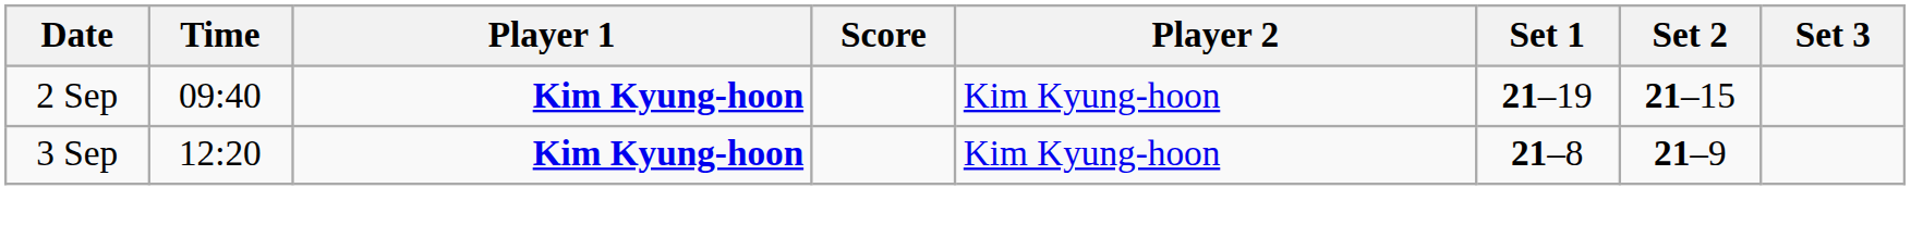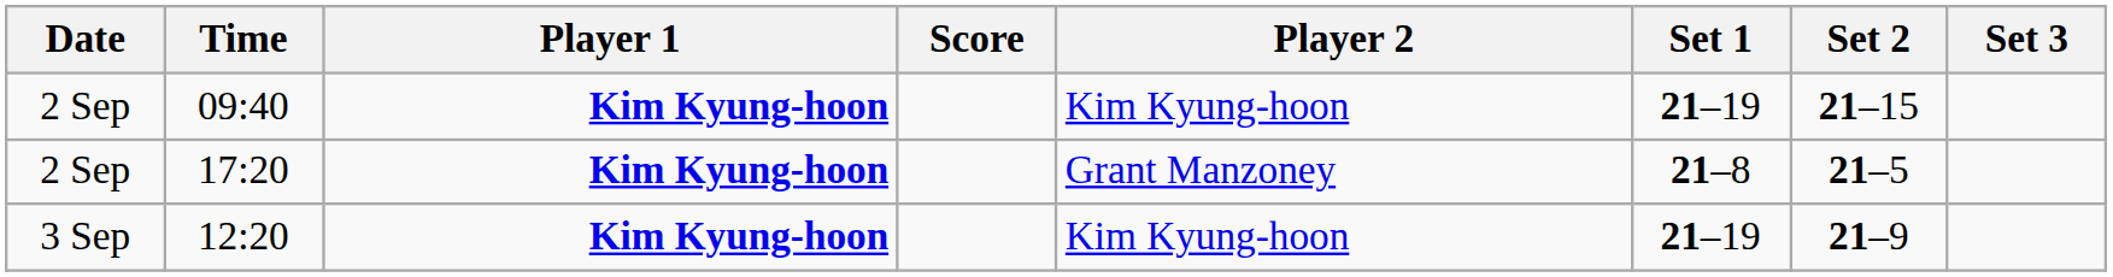 <table class="wikitable" style="font-size:90%; text-align:center">
 <tr>
 <th width="50">Date</th>
 <th width="50">Time</th>
 <th width="200">Player 1</th>
 <th width="50">Score</th>
 <th width="200">Player 2</th>
 <th width="50">Set 1</th>
 <th width="50">Set 2</th>
 <th width="50">Set 3</th>
 </tr>
 <tr>
 <td>2 Sep</td>
 <td>09:40</td>
 <td align="right"><strong><a href='#'>Kim Kyung-hoon</a> </strong></td>
 <td> </td>
 <td align="left"> <a href='#'>Kim Kyung-hoon</a></td>
 <td><strong>21</strong>–19</td>
 <td><strong>21</strong>–15</td>
 <td></td>
 </tr>
 <tr>
+<td>2 Sep</td>
+<td>17:20</td>
+<td align="right"><strong><a href='#'>Kim Kyung-hoon</a> </strong></td>
+<td> </td>
+<td align="left"> <a href='#'>Grant Manzoney</a></td>
+<td><strong>21</strong>–8</td>
+<td><strong>21</strong>–5</td>
+<td></td>
+</tr>
+<tr>
 <td>3 Sep</td>
 <td>12:20</td>
 <td align="right"><strong><a href='#'>Kim Kyung-hoon</a> </strong></td>
 <td> </td>
 <td align="left"> <a href='#'>Kim Kyung-hoon</a></td>
-<td><strong>21</strong>–8</td>
+<td><strong>21</strong>–19</td>
 <td><strong>21</strong>–9</td>
 <td></td>
 </tr>
 </table>
